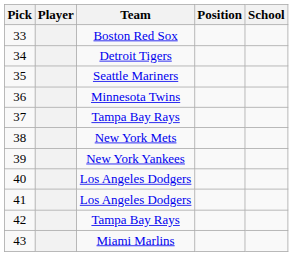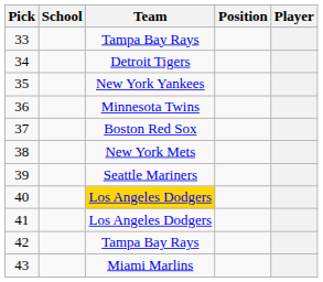 <table class="wikitable sortable plainrowheaders" style="text-align:center; width=74%">
 <tr>
 <th scope="col">Pick</th>
-<th scope="col">Player</th>
+<th scope="col">School</th>
 <th scope="col">Team</th>
 <th scope="col">Position</th>
-<th scope="col">School</th>
+<th scope="col">Player</th>
 </tr>
 <tr>
 <td>33</td>
+<td></td>
+<td><a href='#'>Tampa Bay Rays</a></td>
+<td></td>
 <th scope="row" style="text-align:center"></th>
-<td><a href='#'>Boston Red Sox</a></td>
-<td></td>
-<td></td>
 </tr>
 <tr>
 <td>34</td>
-<th scope="row" style="text-align:center"></th>
+<td></td>
 <td><a href='#'>Detroit Tigers</a></td>
 <td></td>
-<td></td>
+<th scope="row" style="text-align:center"></th>
 </tr>
 <tr>
 <td>35</td>
+<td></td>
+<td><a href='#'>New York Yankees</a></td>
+<td></td>
 <th scope="row" style="text-align:center"></th>
-<td><a href='#'>Seattle Mariners</a></td>
-<td></td>
-<td></td>
 </tr>
 <tr>
 <td>36</td>
-<th scope="row" style="text-align:center"></th>
+<td></td>
 <td><a href='#'>Minnesota Twins</a></td>
 <td></td>
-<td></td>
+<th scope="row" style="text-align:center"></th>
 </tr>
 <tr>
 <td>37</td>
+<td></td>
+<td><a href='#'>Boston Red Sox</a></td>
+<td></td>
 <th scope="row" style="text-align:center"></th>
-<td><a href='#'>Tampa Bay Rays</a></td>
-<td></td>
-<td></td>
 </tr>
 <tr>
 <td>38</td>
-<th scope="row" style="text-align:center"></th>
+<td></td>
 <td><a href='#'>New York Mets</a></td>
 <td></td>
-<td></td>
+<th scope="row" style="text-align:center"></th>
 </tr>
 <tr>
 <td>39</td>
+<td></td>
+<td><a href='#'>Seattle Mariners</a></td>
+<td></td>
 <th scope="row" style="text-align:center"></th>
-<td><a href='#'>New York Yankees</a></td>
-<td></td>
-<td></td>
 </tr>
 <tr>
 <td>40</td>
+<td></td>
+<td style="background: gold;"><a href='#'>Los Angeles Dodgers</a></td>
+<td></td>
 <th scope="row" style="text-align:center"></th>
-<td><a href='#'>Los Angeles Dodgers</a></td>
-<td></td>
-<td></td>
 </tr>
 <tr>
 <td>41</td>
-<th scope="row" style="text-align:center"></th>
+<td></td>
 <td><a href='#'>Los Angeles Dodgers</a></td>
 <td></td>
-<td></td>
+<th scope="row" style="text-align:center"></th>
 </tr>
 <tr>
 <td>42</td>
-<th scope="row" style="text-align:center"></th>
+<td></td>
 <td><a href='#'>Tampa Bay Rays</a></td>
 <td></td>
-<td></td>
+<th scope="row" style="text-align:center"></th>
 </tr>
 <tr>
 <td>43</td>
-<th scope="row" style="text-align:center"></th>
+<td></td>
 <td><a href='#'>Miami Marlins</a></td>
 <td></td>
-<td></td>
+<th scope="row" style="text-align:center"></th>
 </tr>
 </table>
